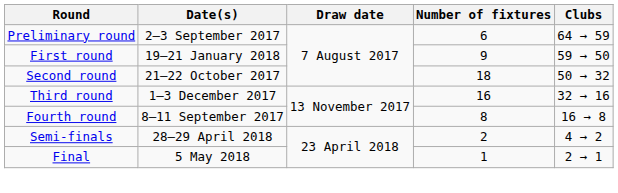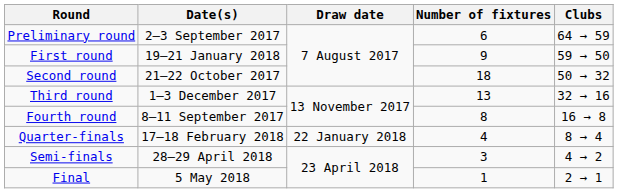 <table class="wikitable" style="text-align:center">
 <tr>
 <th>Round</th>
 <th>Date(s)</th>
 <th>Draw date</th>
 <th>Number of fixtures</th>
 <th>Clubs</th>
 </tr>
 <tr>
 <td><a href='#'>Preliminary round</a></td>
 <td>2–3 September 2017</td>
 <td rowspan=3>7 August 2017</td>
 <td>6</td>
 <td>64 → 59</td>
 </tr>
 <tr>
 <td><a href='#'>First round</a></td>
 <td>19–21 January 2018</td>
 <td>9</td>
 <td>59 → 50</td>
 </tr>
 <tr>
 <td><a href='#'>Second round</a></td>
 <td>21–22 October 2017</td>
 <td>18</td>
 <td>50 → 32</td>
 </tr>
 <tr>
 <td><a href='#'>Third round</a></td>
 <td>1–3 December 2017</td>
 <td rowspan=2>13 November 2017</td>
-<td>16</td>
+<td>13</td>
 <td>32 → 16</td>
 </tr>
 <tr>
 <td><a href='#'>Fourth round</a></td>
 <td>8–11 September 2017</td>
 <td>8</td>
 <td>16 → 8</td>
 </tr>
 <tr>
+<td><a href='#'>Quarter-finals</a></td>
+<td>17–18 February 2018</td>
+<td>22 January 2018</td>
+<td>4</td>
+<td>8 → 4</td>
+</tr>
+<tr>
 <td><a href='#'>Semi-finals</a></td>
 <td>28–29 April 2018</td>
 <td rowspan=2>23 April 2018</td>
-<td>2</td>
+<td>3</td>
 <td>4 → 2</td>
 </tr>
 <tr>
 <td><a href='#'>Final</a></td>
 <td>5 May 2018</td>
 <td>1</td>
 <td>2 → 1</td>
 </tr>
 </table>
